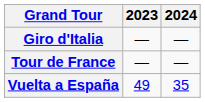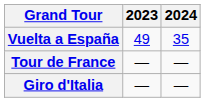 <table class="wikitable plainrowheaders">
 <tr>
 <th scope="col"><a href='#'>Grand Tour</a></th>
 <th scope="col">2023</th>
 <th scope="col">2024</th>
 </tr>
 <tr style="text-align:center;">
-<th scope="row"> <a href='#'>Giro d'Italia</a></th>
-<td>—</td>
-<td>—</td>
+<th scope="row"> <a href='#'>Vuelta a España</a></th>
+<td><a href='#'>49</a></td>
+<td><a href='#'>35</a></td>
 </tr>
 <tr style="text-align:center;">
 <th scope="row"> <a href='#'>Tour de France</a></th>
 <td>—</td>
 <td>—</td>
 </tr>
 <tr style="text-align:center;">
-<th scope="row"> <a href='#'>Vuelta a España</a></th>
-<td><a href='#'>49</a></td>
-<td><a href='#'>35</a></td>
+<th scope="row"> <a href='#'>Giro d'Italia</a></th>
+<td>—</td>
+<td>—</td>
 </tr>
 </table>
